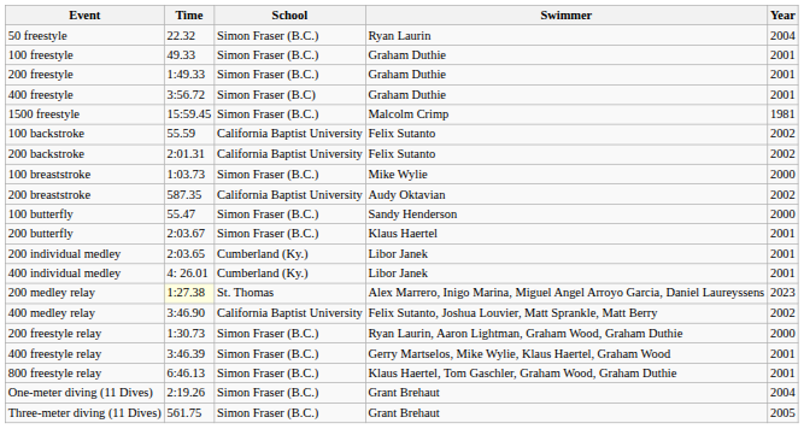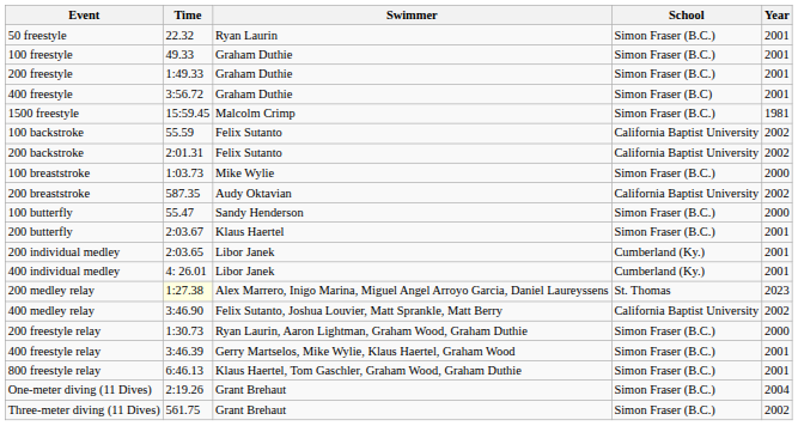 <table class="wikitable">
 <tr>
 <th>Event</th>
 <th>Time</th>
+<th>Swimmer</th>
 <th>School</th>
-<th>Swimmer</th>
 <th>Year</th>
 </tr>
 <tr>
 <td>50 freestyle</td>
 <td>22.32</td>
+<td>Ryan Laurin</td>
 <td>Simon Fraser (B.C.)</td>
-<td>Ryan Laurin</td>
-<td>2004</td>
+<td>2001</td>
 </tr>
 <tr>
 <td>100 freestyle</td>
 <td>49.33</td>
+<td>Graham Duthie</td>
 <td>Simon Fraser (B.C.)</td>
-<td>Graham Duthie</td>
 <td>2001</td>
 </tr>
 <tr>
 <td>200 freestyle</td>
 <td>1:49.33</td>
+<td>Graham Duthie</td>
 <td>Simon Fraser (B.C.)</td>
-<td>Graham Duthie</td>
 <td>2001</td>
 </tr>
 <tr>
 <td>400 freestyle</td>
 <td>3:56.72</td>
+<td>Graham Duthie</td>
 <td>Simon Fraser (B.C)</td>
-<td>Graham Duthie</td>
 <td>2001</td>
 </tr>
 <tr>
 <td>1500 freestyle</td>
 <td>15:59.45</td>
+<td>Malcolm Crimp</td>
 <td>Simon Fraser (B.C.)</td>
-<td>Malcolm Crimp</td>
 <td>1981</td>
 </tr>
 <tr>
 <td>100 backstroke</td>
 <td>55.59</td>
+<td>Felix Sutanto</td>
 <td>California Baptist University</td>
-<td>Felix Sutanto</td>
 <td>2002</td>
 </tr>
 <tr>
 <td>200 backstroke</td>
 <td>2:01.31</td>
+<td>Felix Sutanto</td>
 <td>California Baptist University</td>
-<td>Felix Sutanto</td>
 <td>2002</td>
 </tr>
 <tr>
 <td>100 breaststroke</td>
 <td>1:03.73</td>
+<td>Mike Wylie</td>
 <td>Simon Fraser (B.C.)</td>
-<td>Mike Wylie</td>
 <td>2000</td>
 </tr>
 <tr>
 <td>200 breaststroke</td>
 <td>587.35</td>
+<td>Audy Oktavian</td>
 <td>California Baptist University</td>
-<td>Audy Oktavian</td>
 <td>2002</td>
 </tr>
 <tr>
 <td>100 butterfly</td>
 <td>55.47</td>
+<td>Sandy Henderson</td>
 <td>Simon Fraser (B.C.)</td>
-<td>Sandy Henderson</td>
 <td>2000</td>
 </tr>
 <tr>
 <td>200 butterfly</td>
 <td>2:03.67</td>
+<td>Klaus Haertel</td>
 <td>Simon Fraser (B.C.)</td>
-<td>Klaus Haertel</td>
 <td>2001</td>
 </tr>
 <tr>
 <td>200 individual medley</td>
 <td>2:03.65</td>
+<td>Libor Janek</td>
 <td>Cumberland (Ky.)</td>
-<td>Libor Janek</td>
 <td>2001</td>
 </tr>
 <tr>
 <td>400 individual medley</td>
 <td>4: 26.01</td>
+<td>Libor Janek</td>
 <td>Cumberland (Ky.)</td>
-<td>Libor Janek</td>
 <td>2001</td>
 </tr>
 <tr>
 <td>200 medley relay</td>
 <td style="background: lightyellow;">1:27.38</td>
+<td>Alex Marrero, Inigo Marina, Miguel Angel Arroyo Garcia, Daniel Laureyssens</td>
 <td>St. Thomas</td>
-<td>Alex Marrero, Inigo Marina, Miguel Angel Arroyo Garcia, Daniel Laureyssens</td>
 <td>2023</td>
 </tr>
 <tr>
 <td>400 medley relay</td>
 <td>3:46.90</td>
+<td>Felix Sutanto, Joshua Louvier, Matt Sprankle, Matt Berry</td>
 <td>California Baptist University</td>
-<td>Felix Sutanto, Joshua Louvier, Matt Sprankle, Matt Berry</td>
 <td>2002</td>
 </tr>
 <tr>
 <td>200 freestyle relay</td>
 <td>1:30.73</td>
+<td>Ryan Laurin, Aaron Lightman, Graham Wood, Graham Duthie</td>
 <td>Simon Fraser (B.C.)</td>
-<td>Ryan Laurin, Aaron Lightman, Graham Wood, Graham Duthie</td>
 <td>2000</td>
 </tr>
 <tr>
 <td>400 freestyle relay</td>
 <td>3:46.39</td>
+<td>Gerry Martselos, Mike Wylie, Klaus Haertel, Graham Wood</td>
 <td>Simon Fraser (B.C.)</td>
-<td>Gerry Martselos, Mike Wylie, Klaus Haertel, Graham Wood</td>
 <td>2001</td>
 </tr>
 <tr>
 <td>800 freestyle relay</td>
 <td>6:46.13</td>
+<td>Klaus Haertel, Tom Gaschler, Graham Wood, Graham Duthie</td>
 <td>Simon Fraser (B.C.)</td>
-<td>Klaus Haertel, Tom Gaschler, Graham Wood, Graham Duthie</td>
 <td>2001</td>
 </tr>
 <tr>
 <td>One-meter diving (11 Dives)</td>
 <td>2:19.26</td>
+<td>Grant Brehaut</td>
 <td>Simon Fraser (B.C.)</td>
-<td>Grant Brehaut</td>
 <td>2004</td>
 </tr>
 <tr>
 <td>Three-meter diving (11 Dives)</td>
 <td>561.75</td>
+<td>Grant Brehaut</td>
 <td>Simon Fraser (B.C.)</td>
-<td>Grant Brehaut</td>
-<td>2005</td>
+<td>2002</td>
 </tr>
 </table>
